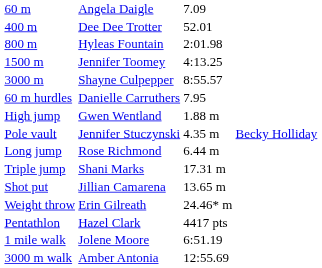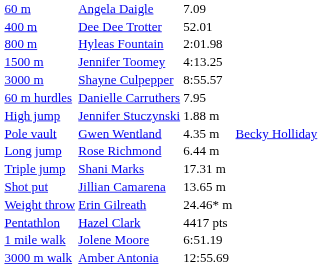 <table>
 <tr>
 <td><a href='#'>60 m</a></td>
 <td><a href='#'>Angela Daigle</a></td>
 <td>7.09</td>
 <td></td>
 <td></td>
 <td></td>
 <td></td>
 </tr>
 <tr>
 <td><a href='#'>400 m</a></td>
 <td><a href='#'>Dee Dee Trotter</a></td>
 <td>52.01</td>
 <td></td>
 <td></td>
 <td></td>
 <td></td>
 </tr>
 <tr>
 <td><a href='#'>800 m</a></td>
 <td><a href='#'>Hyleas Fountain</a></td>
 <td>2:01.98</td>
 <td></td>
 <td></td>
 <td></td>
 <td></td>
 </tr>
 <tr>
 <td><a href='#'>1500 m</a></td>
 <td><a href='#'>Jennifer Toomey</a></td>
 <td>4:13.25</td>
 <td></td>
 <td></td>
 <td></td>
 <td></td>
 </tr>
 <tr>
 <td><a href='#'>3000 m</a></td>
 <td><a href='#'>Shayne Culpepper</a></td>
 <td>8:55.57</td>
 <td></td>
 <td></td>
 <td></td>
 <td></td>
 </tr>
 <tr>
 <td><a href='#'>60 m hurdles</a></td>
 <td><a href='#'>Danielle Carruthers</a></td>
 <td>7.95</td>
 <td></td>
 <td></td>
 <td></td>
 <td></td>
 </tr>
 <tr>
 <td><a href='#'>High jump</a></td>
-<td><a href='#'>Gwen Wentland</a></td>
+<td><a href='#'>Jennifer Stuczynski</a></td>
 <td>1.88 m</td>
 <td></td>
 <td></td>
 <td></td>
 <td></td>
 </tr>
 <tr>
 <td><a href='#'>Pole vault</a></td>
-<td><a href='#'>Jennifer Stuczynski</a></td>
+<td><a href='#'>Gwen Wentland</a></td>
 <td>4.35 m</td>
 <td><a href='#'>Becky Holliday</a></td>
 <td></td>
 <td></td>
 <td></td>
 </tr>
 <tr>
 <td><a href='#'>Long jump</a></td>
 <td><a href='#'>Rose Richmond</a></td>
 <td>6.44 m</td>
 <td></td>
 <td></td>
 <td></td>
 <td></td>
 </tr>
 <tr>
 <td><a href='#'>Triple jump</a></td>
 <td><a href='#'>Shani Marks</a></td>
 <td>17.31 m</td>
 <td></td>
 <td></td>
 <td></td>
 <td></td>
 </tr>
 <tr>
 <td><a href='#'>Shot put</a></td>
 <td><a href='#'>Jillian Camarena</a></td>
 <td>13.65 m</td>
 <td></td>
 <td></td>
 <td></td>
 <td></td>
 </tr>
 <tr>
 <td><a href='#'>Weight throw</a></td>
 <td><a href='#'>Erin Gilreath</a></td>
 <td>24.46* m</td>
 <td></td>
 <td></td>
 <td></td>
 <td></td>
 </tr>
 <tr>
 <td><a href='#'>Pentathlon</a></td>
 <td><a href='#'>Hazel Clark</a></td>
 <td>4417 pts</td>
 <td></td>
 <td></td>
 <td></td>
 <td></td>
 </tr>
 <tr>
 <td><a href='#'>1 mile walk</a></td>
 <td><a href='#'>Jolene Moore</a></td>
 <td>6:51.19</td>
 <td></td>
 <td></td>
 <td></td>
 <td></td>
 </tr>
 <tr>
 <td><a href='#'>3000 m walk</a></td>
 <td><a href='#'>Amber Antonia</a></td>
 <td>12:55.69</td>
 <td></td>
 <td></td>
 <td></td>
 <td></td>
 </tr>
 </table>
